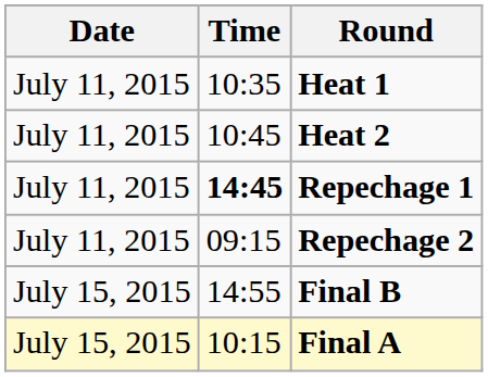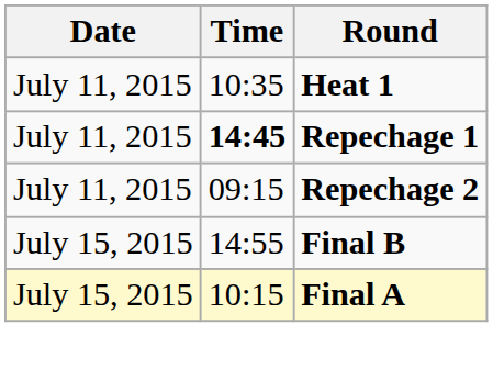 <table class="wikitable">
 <tr>
 <th>Date</th>
 <th>Time</th>
 <th>Round</th>
 </tr>
 <tr>
 <td>July 11, 2015</td>
 <td>10:35</td>
 <td><strong>Heat 1</strong></td>
-</tr>
-<tr>
-<td>July 11, 2015</td>
-<td>10:45</td>
-<td><strong>Heat 2</strong></td>
 </tr>
 <tr>
 <td>July 11, 2015</td>
 <td><strong>14:45</strong></td>
 <td><strong>Repechage 1</strong></td>
 </tr>
 <tr>
 <td>July 11, 2015</td>
 <td>09:15</td>
 <td><strong>Repechage 2</strong></td>
 </tr>
 <tr>
 <td>July 15, 2015</td>
 <td>14:55</td>
 <td><strong>Final B</strong></td>
 </tr>
 <tr style=background:lemonchiffon>
 <td>July 15, 2015</td>
 <td>10:15</td>
 <td><strong>Final A</strong></td>
 </tr>
 </table>
